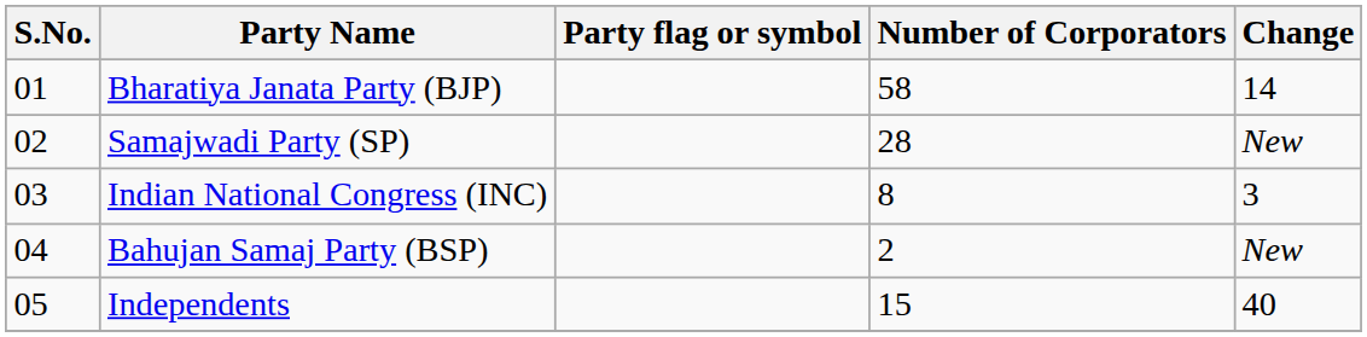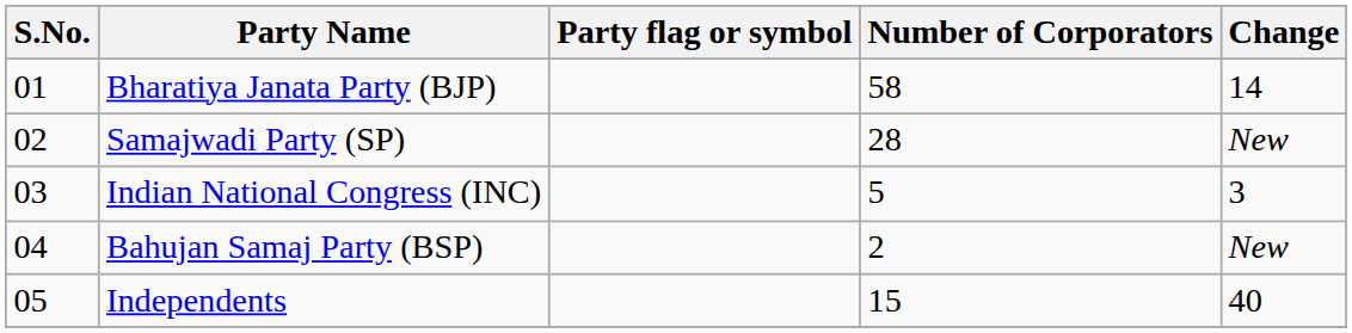 <table class="sortable wikitable">
 <tr>
 <th>S.No.</th>
 <th>Party Name</th>
 <th>Party flag or symbol</th>
 <th>Number of Corporators</th>
 <th>Change</th>
 </tr>
 <tr>
 <td>01</td>
 <td><a href='#'>Bharatiya Janata Party</a> (BJP)</td>
 <td></td>
 <td>58</td>
 <td>14</td>
 </tr>
 <tr>
 <td>02</td>
 <td><a href='#'>Samajwadi Party</a> (SP)</td>
 <td></td>
 <td>28</td>
 <td><em>New</em></td>
 </tr>
 <tr>
 <td>03</td>
 <td><a href='#'>Indian National Congress</a> (INC)</td>
 <td></td>
-<td>8</td>
+<td>5</td>
 <td>3</td>
 </tr>
 <tr>
 <td>04</td>
 <td><a href='#'>Bahujan Samaj Party</a> (BSP)</td>
 <td></td>
 <td>2</td>
 <td><em>New</em></td>
 </tr>
 <tr>
 <td>05</td>
 <td><a href='#'>Independents</a></td>
 <td></td>
 <td>15</td>
 <td>40</td>
 </tr>
 <tr>
 </tr>
 </table>
